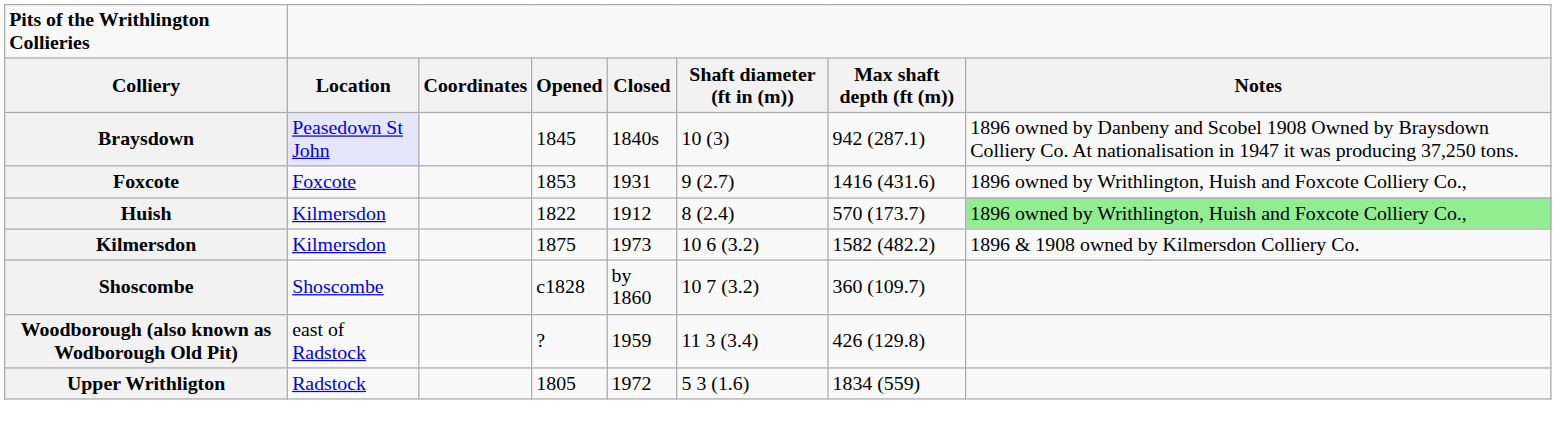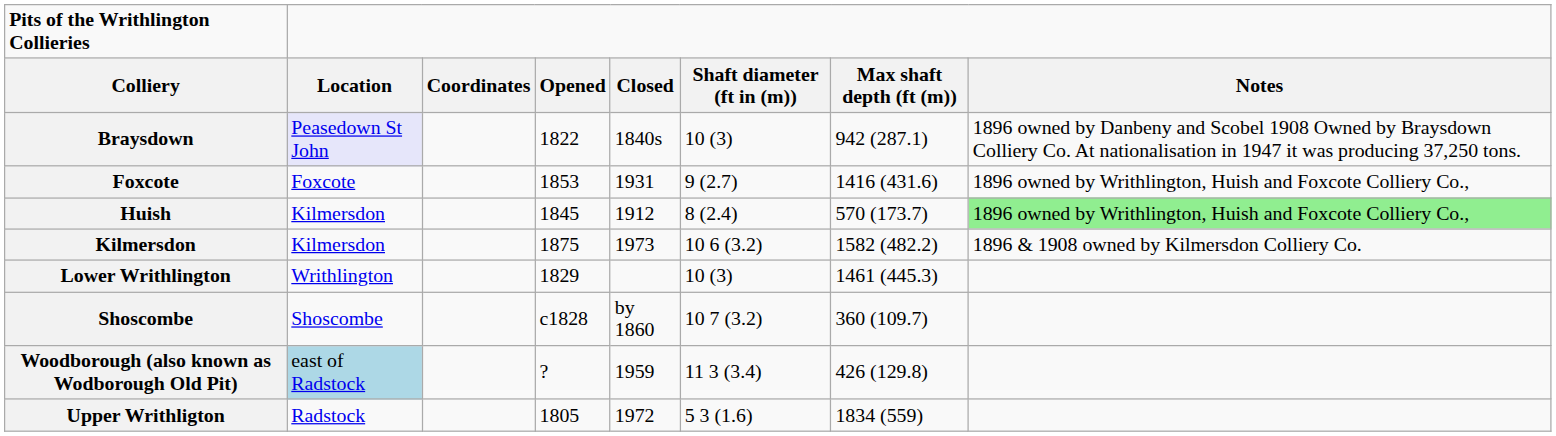 <table class="wikitable collapsible collapsed">
 <tr>
 <td><strong>Pits of the Writhlington Collieries</strong></td>
 </tr>
 <tr>
 <th scope="col">Colliery</th>
 <th scope="col">Location</th>
 <th scope="col">Coordinates</th>
 <th scope="col">Opened</th>
 <th scope="col">Closed</th>
 <th scope="col">Shaft diameter (ft in (m))</th>
 <th scope="col">Max shaft depth (ft (m))</th>
 <th scope="col">Notes</th>
 </tr>
 <tr>
 <th scope="row">Braysdown</th>
 <td style="background: lavender;"><a href='#'>Peasedown St John</a></td>
 <td></td>
-<td>1845</td>
+<td>1822</td>
 <td>1840s</td>
 <td>10 (3)</td>
 <td>942 (287.1)</td>
 <td>1896 owned by Danbeny and Scobel 1908 Owned by Braysdown Colliery Co. At nationalisation in 1947 it was producing 37,250 tons.</td>
 </tr>
 <tr>
 <th scope="row">Foxcote</th>
 <td><a href='#'>Foxcote</a></td>
 <td></td>
 <td>1853</td>
 <td>1931</td>
 <td>9 (2.7)</td>
 <td>1416 (431.6)</td>
 <td>1896 owned by Writhlington, Huish and Foxcote Colliery Co.,</td>
 </tr>
 <tr>
 <th scope="row">Huish</th>
 <td><a href='#'>Kilmersdon</a></td>
 <td></td>
-<td>1822</td>
+<td>1845</td>
 <td>1912</td>
 <td>8 (2.4)</td>
 <td>570 (173.7)</td>
 <td style="background: lightgreen;">1896 owned by Writhlington, Huish and Foxcote Colliery Co.,</td>
 </tr>
 <tr>
 <th scope="row">Kilmersdon</th>
 <td><a href='#'>Kilmersdon</a></td>
 <td></td>
 <td>1875</td>
 <td>1973</td>
 <td>10 6 (3.2)</td>
 <td>1582 (482.2)</td>
 <td>1896 & 1908 owned by Kilmersdon Colliery Co.</td>
 </tr>
 <tr>
+<th scope="row">Lower Writhlington</th>
+<td><a href='#'>Writhlington</a></td>
+<td></td>
+<td>1829</td>
+<td></td>
+<td>10 (3)</td>
+<td>1461 (445.3)</td>
+<td></td>
+</tr>
+<tr>
 <th scope="row">Shoscombe</th>
 <td><a href='#'>Shoscombe</a></td>
 <td></td>
 <td>c1828</td>
 <td>by 1860</td>
 <td>10 7 (3.2)</td>
 <td>360 (109.7)</td>
 <td></td>
 </tr>
 <tr>
 <th scope="row">Woodborough (also known as Wodborough Old Pit)</th>
-<td>east of <a href='#'>Radstock</a></td>
+<td style="background: lightblue;">east of <a href='#'>Radstock</a></td>
 <td></td>
 <td>?</td>
 <td>1959</td>
 <td>11 3 (3.4)</td>
 <td>426 (129.8)</td>
 <td></td>
 </tr>
 <tr>
 <th scope="row">Upper Writhligton</th>
 <td><a href='#'>Radstock</a></td>
 <td></td>
 <td>1805</td>
 <td>1972</td>
 <td>5 3 (1.6)</td>
 <td>1834 (559)</td>
 <td></td>
 </tr>
 </table>
